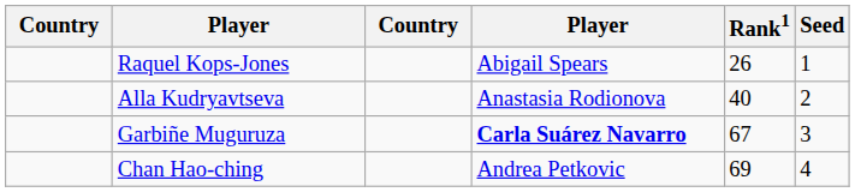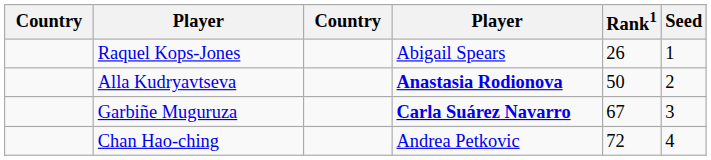 <table class="sortable wikitable">
 <tr>
 <th width="70">Country</th>
 <th width="175">Player</th>
 <th width="70">Country</th>
 <th width="175">Player</th>
 <th>Rank<sup>1</sup></th>
 <th>Seed</th>
 </tr>
 <tr>
 <td></td>
 <td><a href='#'>Raquel Kops-Jones</a></td>
 <td></td>
 <td><a href='#'>Abigail Spears</a></td>
 <td>26</td>
 <td>1</td>
 </tr>
 <tr>
 <td></td>
 <td><a href='#'>Alla Kudryavtseva</a></td>
 <td></td>
-<td><a href='#'>Anastasia Rodionova</a></td>
-<td>40</td>
+<td><strong><a href='#'>Anastasia Rodionova</a></strong></td>
+<td>50</td>
 <td>2</td>
 </tr>
 <tr>
 <td></td>
 <td><a href='#'>Garbiñe Muguruza</a></td>
 <td></td>
 <td><strong><a href='#'>Carla Suárez Navarro</a></strong></td>
 <td>67</td>
 <td>3</td>
 </tr>
 <tr>
 <td></td>
 <td><a href='#'>Chan Hao-ching</a></td>
 <td></td>
 <td><a href='#'>Andrea Petkovic</a></td>
-<td>69</td>
+<td>72</td>
 <td>4</td>
 </tr>
 </table>
